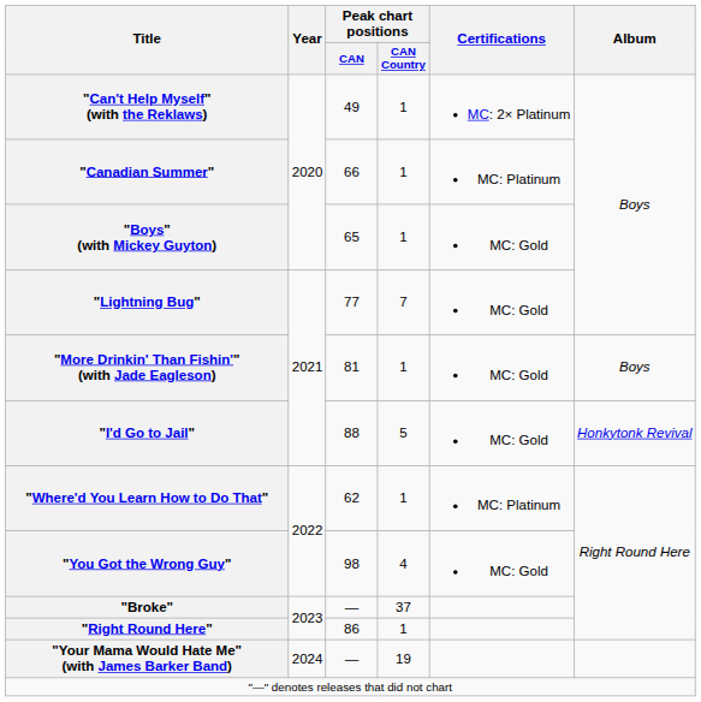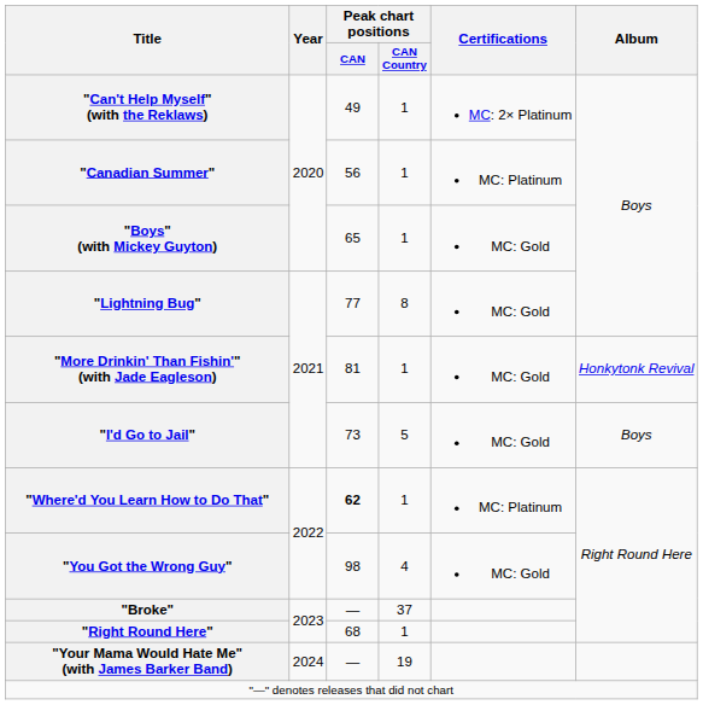 <table class="wikitable plainrowheaders" style="text-align:center;">
 <tr>
 <th scope="col" rowspan="2" style="width: 20em;">Title</th>
 <th scope="col" rowspan="2">Year</th>
 <th scope="col" colspan="2">Peak chart<br>positions</th>
 <th scope="col" rowspan="2" style="width: 10em;"><a href='#'>Certifications</a></th>
 <th scope="col" rowspan="2">Album</th>
 </tr>
 <tr style="font-size:smaller;">
 <th scope="col" style="width:4em;"><a href='#'>CAN</a><br></th>
 <th scope="col" style="width:4em;"><a href='#'>CAN Country</a><br></th>
 </tr>
 <tr>
 <th scope="row">"<a href='#'>Can't Help Myself</a>"<br><span>(with <a href='#'>the Reklaws</a>)</span></th>
 <td rowspan="3">2020</td>
 <td>49</td>
 <td>1</td>
 <td><br><ul><li><a href='#'>MC</a>: 2× Platinum</li></ul></td>
 <td rowspan="4"><em>Boys</em></td>
 </tr>
 <tr>
 <th scope="row">"<a href='#'>Canadian Summer</a>"</th>
-<td>66</td>
+<td>56</td>
 <td>1</td>
 <td><br><ul><li>MC: Platinum</li></ul></td>
 </tr>
 <tr>
 <th scope="row">"<a href='#'>Boys</a>"<br><span>(with <a href='#'>Mickey Guyton</a>)</span></th>
 <td>65</td>
 <td>1</td>
 <td><br><ul><li>MC: Gold</li></ul></td>
 </tr>
 <tr>
 <th scope="row">"<a href='#'>Lightning Bug</a>"</th>
 <td rowspan="3">2021</td>
 <td>77</td>
-<td>7</td>
+<td>8</td>
 <td><br><ul><li>MC: Gold</li></ul></td>
 </tr>
 <tr>
 <th scope="row">"<a href='#'>More Drinkin' Than Fishin'</a>"<br><span>(with <a href='#'>Jade Eagleson</a>)</span></th>
 <td>81</td>
 <td>1</td>
 <td><br><ul><li>MC: Gold</li></ul></td>
-<td><em>Boys</em></td>
+<td><em><a href='#'>Honkytonk Revival</a></em></td>
 </tr>
 <tr>
 <th scope="row">"<a href='#'>I'd Go to Jail</a>"</th>
-<td>88</td>
+<td>73</td>
 <td>5</td>
 <td><br><ul><li>MC: Gold</li></ul></td>
-<td><em><a href='#'>Honkytonk Revival</a></em></td>
+<td><em>Boys</em></td>
 </tr>
 <tr>
 <th scope="row">"<a href='#'>Where'd You Learn How to Do That</a>"</th>
 <td rowspan="2">2022</td>
-<td>62</td>
+<td><strong>62</strong></td>
 <td>1</td>
 <td><br><ul><li>MC: Platinum</li></ul></td>
 <td rowspan="4"><em>Right Round Here</em></td>
 </tr>
 <tr>
 <th scope="row">"<a href='#'>You Got the Wrong Guy</a>"</th>
 <td>98</td>
 <td>4</td>
 <td><br><ul><li>MC: Gold</li></ul></td>
 </tr>
 <tr>
 <th scope="row">"Broke"</th>
 <td rowspan="2">2023</td>
 <td>—</td>
 <td>37</td>
 <td></td>
 </tr>
 <tr>
 <th scope="row">"<a href='#'>Right Round Here</a>"</th>
-<td>86</td>
+<td>68</td>
 <td>1</td>
 <td></td>
 </tr>
 <tr>
 <th scope="row">"Your Mama Would Hate Me"<br><span>(with <a href='#'>James Barker Band</a>)</span></th>
 <td>2024</td>
 <td>—</td>
 <td>19</td>
 <td></td>
 <td></td>
 </tr>
 <tr>
 <td colspan="10" style="font-size:85%">"—" denotes releases that did not chart</td>
 </tr>
 </table>
